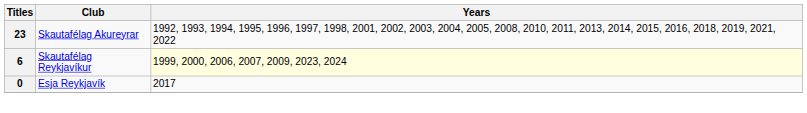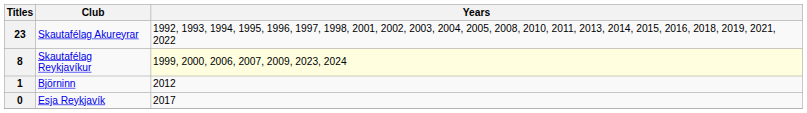 <table class="wikitable">
 <tr bgcolor=#ececec>
 <th>Titles</th>
 <th>Club</th>
 <th>Years</th>
 </tr>
 <tr>
 <th>23</th>
 <td><a href='#'>Skautafélag Akureyrar</a></td>
 <td>1992, 1993, 1994, 1995, 1996, 1997, 1998, 2001, 2002, 2003, 2004, 2005, 2008, 2010, 2011, 2013, 2014, 2015, 2016, 2018, 2019, 2021, 2022</td>
 </tr>
 <tr>
-<th>6</th>
+<th>8</th>
 <td><a href='#'>Skautafélag Reykjavíkur</a></td>
 <td style="background: lightyellow;">1999, 2000, 2006, 2007, 2009, 2023, 2024</td>
+</tr>
+<tr>
+<th>1</th>
+<td><a href='#'>Björninn</a></td>
+<td>2012</td>
 </tr>
 <tr>
 <th>0</th>
 <td><a href='#'>Esja Reykjavík</a></td>
 <td>2017</td>
 </tr>
 <tr>
 </tr>
 </table>
